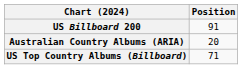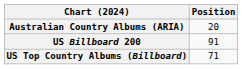 <table class="wikitable sortable plainrowheaders" style="text-align:center">
 <tr>
 <th scope="col">Chart (2024)</th>
 <th scope="col">Position</th>
 </tr>
 <tr>
+<th scope="row">Australian Country Albums (ARIA)</th>
+<td>20</td>
+</tr>
+<tr>
 <th scope="row">US <em>Billboard</em> 200</th>
 <td>91</td>
-</tr>
-<tr>
-<th scope="row">Australian Country Albums (ARIA)</th>
-<td>20</td>
 </tr>
 <tr>
 <th scope="row">US Top Country Albums (<em>Billboard</em>)</th>
 <td>71</td>
 </tr>
 </table>
